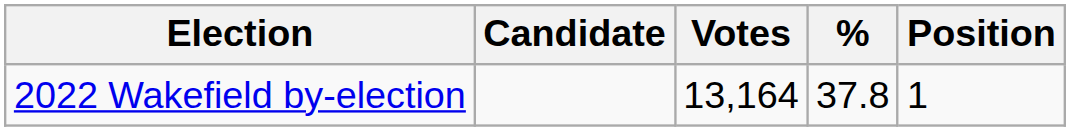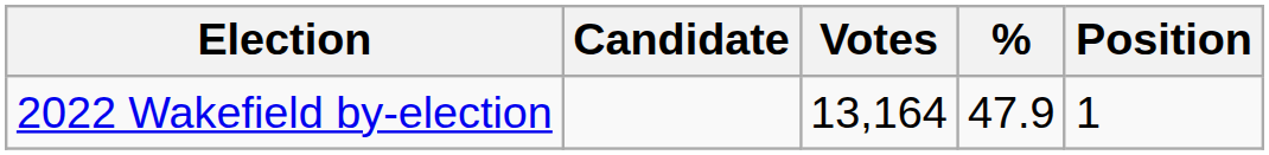 <table class="wikitable sortable">
 <tr>
 <th>Election</th>
 <th>Candidate</th>
 <th>Votes</th>
 <th>%</th>
 <th>Position</th>
 </tr>
 <tr>
 <td><a href='#'>2022 Wakefield by-election</a></td>
 <td></td>
 <td>13,164</td>
-<td>37.8</td>
+<td>47.9</td>
 <td>1</td>
 </tr>
 </table>
